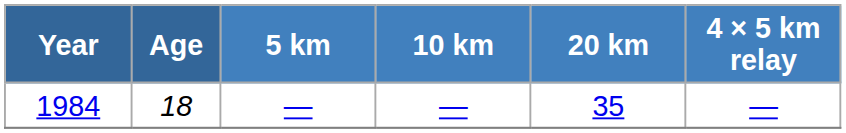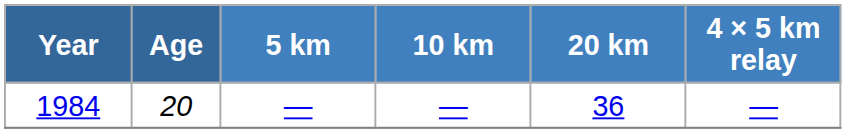 <table class="wikitable" style="font-size:95%; text-align:center; border:grey solid 1px; border-collapse:collapse; background:#ffffff;">
 <tr>
 <th style="background-color:#369; color:white; width:60px;"> Year </th>
 <th style="background-color:#369; color:white; width:40px;"> Age </th>
 <th style="background-color:#4180be; color:white; width:75px;"> 5 km </th>
 <th style="background-color:#4180be; color:white; width:75px;"> 10 km </th>
 <th style="background-color:#4180be; color:white; width:75px;"> 20 km </th>
 <th style="background-color:#4180be; color:white; width:75px;"> 4 × 5 km <br> relay </th>
 </tr>
 <tr>
 <td><a href='#'>1984</a></td>
-<td><em>18</em></td>
+<td><em>20</em></td>
 <td><a href='#'>—</a></td>
 <td><a href='#'>—</a></td>
-<td><a href='#'>35</a></td>
+<td><a href='#'>36</a></td>
 <td><a href='#'>—</a></td>
 </tr>
 <tr>
 </tr>
 </table>
